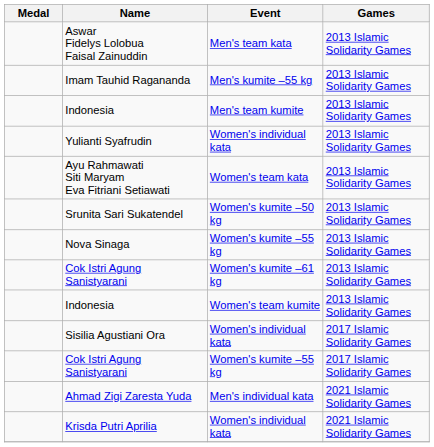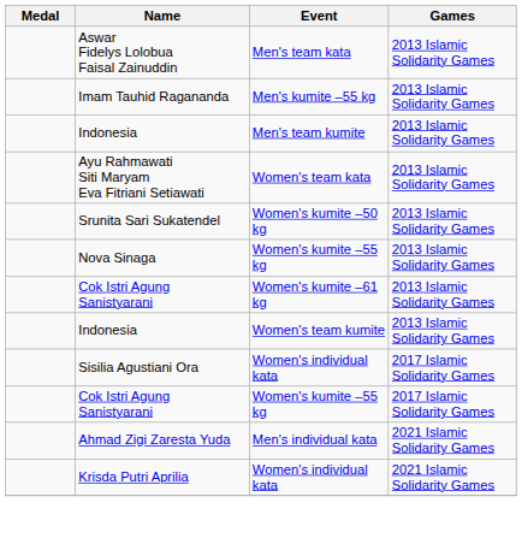 <table class="wikitable sortable" style="font-size:100%">
 <tr>
 <th width="90">Medal</th>
 <th width="250">Name</th>
 <th width="200">Event</th>
 <th width="180">Games</th>
 </tr>
 <tr>
 <td></td>
 <td>Aswar<br>Fidelys Lolobua<br>Faisal Zainuddin</td>
 <td><a href='#'>Men's team kata</a></td>
 <td><a href='#'>2013 Islamic Solidarity Games</a></td>
 </tr>
 <tr>
 <td></td>
 <td>Imam Tauhid Ragananda</td>
 <td><a href='#'>Men's kumite –55 kg</a></td>
 <td><a href='#'>2013 Islamic Solidarity Games</a></td>
 </tr>
 <tr>
 <td></td>
 <td>Indonesia</td>
 <td><a href='#'>Men's team kumite</a></td>
-<td><a href='#'>2013 Islamic Solidarity Games</a></td>
-</tr>
-<tr>
-<td></td>
-<td>Yulianti Syafrudin</td>
-<td><a href='#'>Women's individual kata</a></td>
 <td><a href='#'>2013 Islamic Solidarity Games</a></td>
 </tr>
 <tr>
 <td></td>
 <td>Ayu Rahmawati<br>Siti Maryam<br>Eva Fitriani Setiawati</td>
 <td><a href='#'>Women's team kata</a></td>
 <td><a href='#'>2013 Islamic Solidarity Games</a></td>
 </tr>
 <tr>
 <td></td>
 <td>Srunita Sari Sukatendel</td>
 <td><a href='#'>Women's kumite –50 kg</a></td>
 <td><a href='#'>2013 Islamic Solidarity Games</a></td>
 </tr>
 <tr>
 <td></td>
 <td>Nova Sinaga</td>
 <td><a href='#'>Women's kumite –55 kg</a></td>
 <td><a href='#'>2013 Islamic Solidarity Games</a></td>
 </tr>
 <tr>
 <td></td>
 <td><a href='#'>Cok Istri Agung Sanistyarani</a></td>
 <td><a href='#'>Women's kumite –61 kg</a></td>
 <td><a href='#'>2013 Islamic Solidarity Games</a></td>
 </tr>
 <tr>
 <td></td>
 <td>Indonesia</td>
 <td><a href='#'>Women's team kumite</a></td>
 <td><a href='#'>2013 Islamic Solidarity Games</a></td>
 </tr>
 <tr>
 <td></td>
 <td>Sisilia Agustiani Ora</td>
 <td><a href='#'>Women's individual kata</a></td>
 <td><a href='#'>2017 Islamic Solidarity Games</a></td>
 </tr>
 <tr>
 <td></td>
 <td><a href='#'>Cok Istri Agung Sanistyarani</a></td>
 <td><a href='#'>Women's kumite –55 kg</a></td>
 <td><a href='#'>2017 Islamic Solidarity Games</a></td>
 </tr>
 <tr>
 <td></td>
 <td><a href='#'>Ahmad Zigi Zaresta Yuda</a></td>
 <td><a href='#'>Men's individual kata</a></td>
 <td><a href='#'>2021 Islamic Solidarity Games</a></td>
 </tr>
 <tr>
 <td></td>
 <td><a href='#'>Krisda Putri Aprilia</a></td>
 <td><a href='#'>Women's individual kata</a></td>
 <td><a href='#'>2021 Islamic Solidarity Games</a></td>
 </tr>
 <tr>
 </tr>
 </table>
